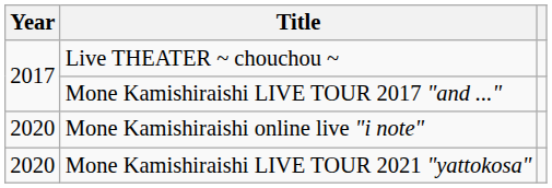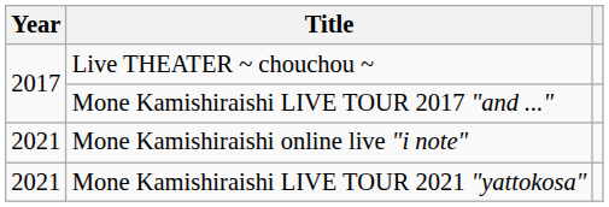 <table class="wikitable">
 <tr>
 <th>Year</th>
 <th>Title</th>
 <th></th>
 </tr>
 <tr>
 <td rowspan="2">2017</td>
 <td>Live THEATER ~ chouchou ~</td>
 <td></td>
 </tr>
 <tr>
 <td>Mone Kamishiraishi LIVE TOUR 2017 <em>"and ..."</em></td>
 <td></td>
 </tr>
 <tr>
-<td>2020</td>
+<td>2021</td>
 <td>Mone Kamishiraishi online live <em>"i note"</em></td>
 <td></td>
 </tr>
 <tr>
-<td>2020</td>
+<td>2021</td>
 <td>Mone Kamishiraishi LIVE TOUR 2021 <em>"yattokosa"</em></td>
 <td></td>
 </tr>
 </table>
